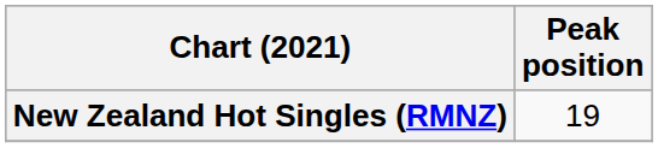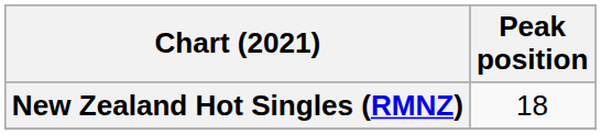 <table class="wikitable sortable plainrowheaders" style="text-align:center">
 <tr>
 <th scope="col">Chart (2021)</th>
 <th scope="col">Peak<br>position</th>
 </tr>
 <tr>
 <th scope="row">New Zealand Hot Singles (<a href='#'>RMNZ</a>)</th>
-<td>19</td>
+<td>18</td>
 </tr>
 <tr>
 </tr>
 <tr>
 </tr>
 <tr>
 </tr>
 </table>
